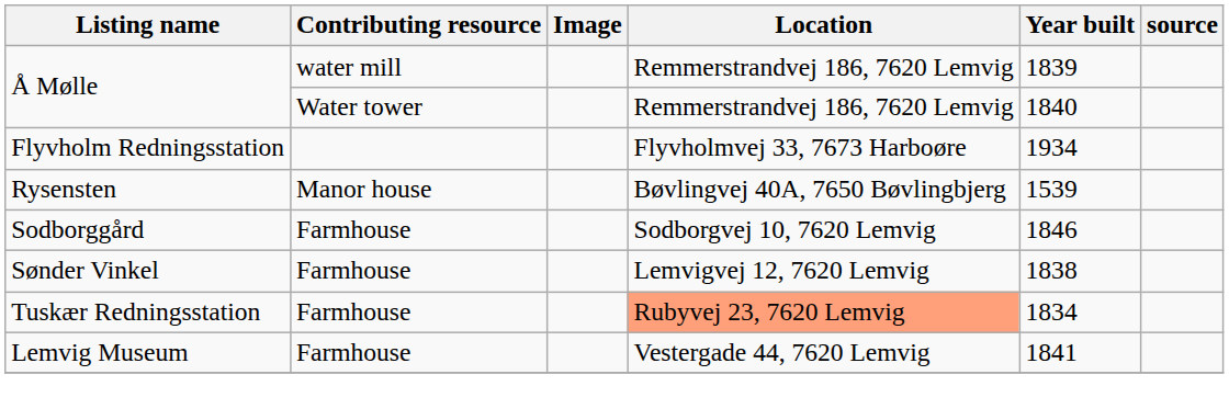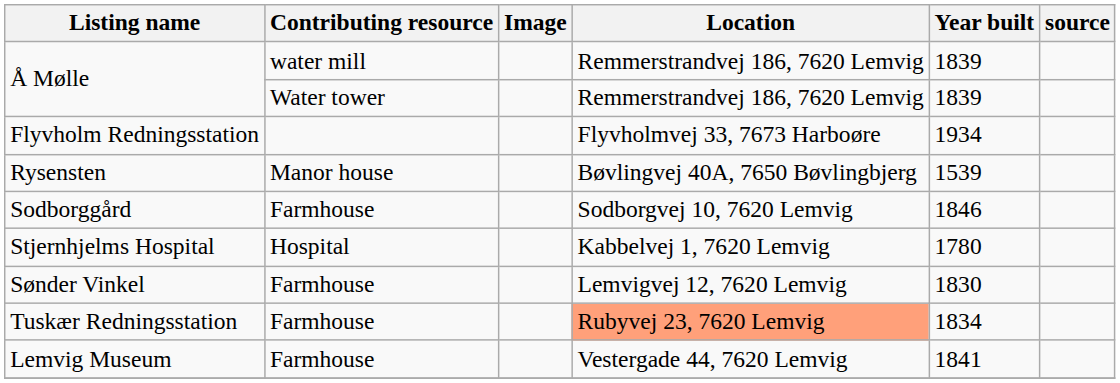 <table class="wikitable sortable">
 <tr>
 <th>Listing name</th>
 <th>Contributing resource</th>
 <th>Image</th>
 <th>Location</th>
 <th>Year built</th>
 <th>source</th>
 </tr>
 <tr>
 <td rowspan="2">Å Mølle</td>
 <td>water mill</td>
 <td></td>
 <td>Remmerstrandvej 186, 7620 Lemvig</td>
 <td>1839</td>
 <td></td>
 </tr>
 <tr>
 <td>Water tower</td>
 <td></td>
 <td>Remmerstrandvej 186, 7620 Lemvig</td>
-<td>1840</td>
+<td>1839</td>
 <td></td>
 </tr>
 <tr>
 <td>Flyvholm Redningsstation</td>
 <td></td>
 <td></td>
 <td>Flyvholmvej 33, 7673 Harboøre</td>
 <td>1934</td>
 <td></td>
 </tr>
 <tr>
 <td>Rysensten</td>
 <td>Manor house</td>
 <td></td>
 <td>Bøvlingvej 40A, 7650 Bøvlingbjerg</td>
 <td>1539</td>
 <td></td>
 </tr>
 <tr>
 <td>Sodborggård</td>
 <td>Farmhouse</td>
 <td></td>
 <td>Sodborgvej 10, 7620 Lemvig</td>
 <td>1846</td>
 <td></td>
 </tr>
 <tr>
+<td>Stjernhjelms Hospital</td>
+<td>Hospital</td>
+<td></td>
+<td>Kabbelvej 1, 7620 Lemvig</td>
+<td>1780</td>
+<td></td>
+</tr>
+<tr>
 <td>Sønder Vinkel</td>
 <td>Farmhouse</td>
 <td></td>
 <td>Lemvigvej 12, 7620 Lemvig</td>
-<td>1838</td>
+<td>1830</td>
 <td></td>
 </tr>
 <tr>
 <td>Tuskær Redningsstation</td>
 <td>Farmhouse</td>
 <td></td>
 <td style="background: lightsalmon;">Rubyvej 23, 7620 Lemvig</td>
 <td>1834</td>
 <td></td>
 </tr>
 <tr>
 <td>Lemvig Museum</td>
 <td>Farmhouse</td>
 <td></td>
 <td>Vestergade 44, 7620 Lemvig</td>
 <td>1841</td>
 <td></td>
 </tr>
 <tr>
 </tr>
 </table>
